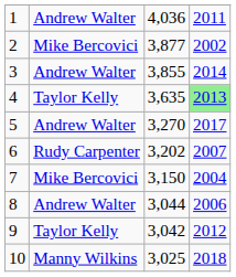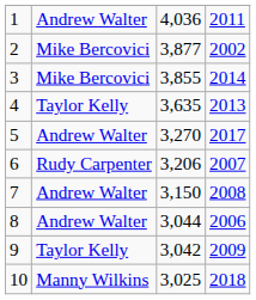 <table class="wikitable">
 <tr>
 </tr>
 <tr>
 <td>1</td>
 <td><a href='#'>Andrew Walter</a></td>
 <td>4,036</td>
 <td><a href='#'>2011</a></td>
 </tr>
 <tr>
 <td>2</td>
 <td><a href='#'>Mike Bercovici</a></td>
 <td>3,877</td>
 <td><a href='#'>2002</a></td>
 </tr>
 <tr>
 <td>3</td>
-<td><a href='#'>Andrew Walter</a></td>
+<td><a href='#'>Mike Bercovici</a></td>
 <td>3,855</td>
 <td><a href='#'>2014</a></td>
 </tr>
 <tr>
 <td>4</td>
 <td><a href='#'>Taylor Kelly</a></td>
 <td>3,635</td>
-<td style="background: lightgreen;"><a href='#'>2013</a></td>
+<td><a href='#'>2013</a></td>
 </tr>
 <tr>
 <td>5</td>
 <td><a href='#'>Andrew Walter</a></td>
 <td>3,270</td>
 <td><a href='#'>2017</a></td>
 </tr>
 <tr>
 <td>6</td>
 <td><a href='#'>Rudy Carpenter</a></td>
-<td>3,202</td>
+<td>3,206</td>
 <td><a href='#'>2007</a></td>
 </tr>
 <tr>
 <td>7</td>
-<td><a href='#'>Mike Bercovici</a></td>
+<td><a href='#'>Andrew Walter</a></td>
 <td>3,150</td>
-<td><a href='#'>2004</a></td>
+<td><a href='#'>2008</a></td>
 </tr>
 <tr>
 <td>8</td>
 <td><a href='#'>Andrew Walter</a></td>
 <td>3,044</td>
 <td><a href='#'>2006</a></td>
 </tr>
 <tr>
 <td>9</td>
 <td><a href='#'>Taylor Kelly</a></td>
 <td>3,042</td>
-<td><a href='#'>2012</a></td>
+<td><a href='#'>2009</a></td>
 </tr>
 <tr>
 <td>10</td>
 <td><a href='#'>Manny Wilkins</a></td>
 <td>3,025</td>
 <td><a href='#'>2018</a></td>
 </tr>
 </table>
